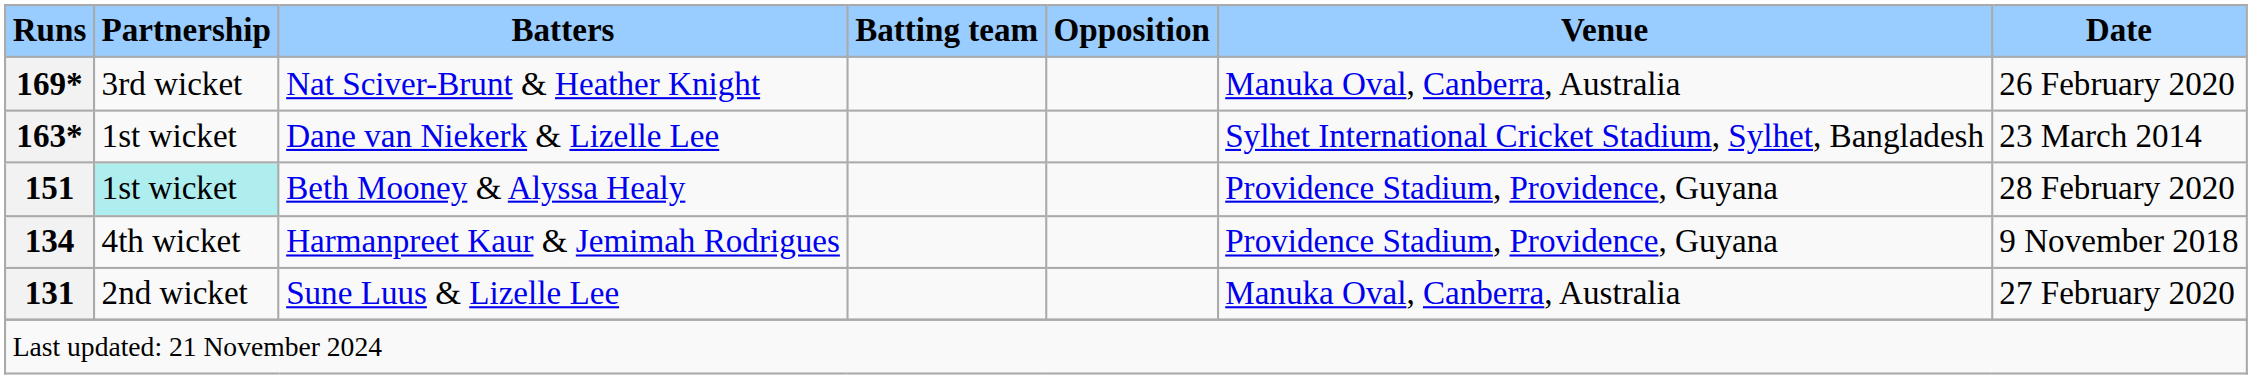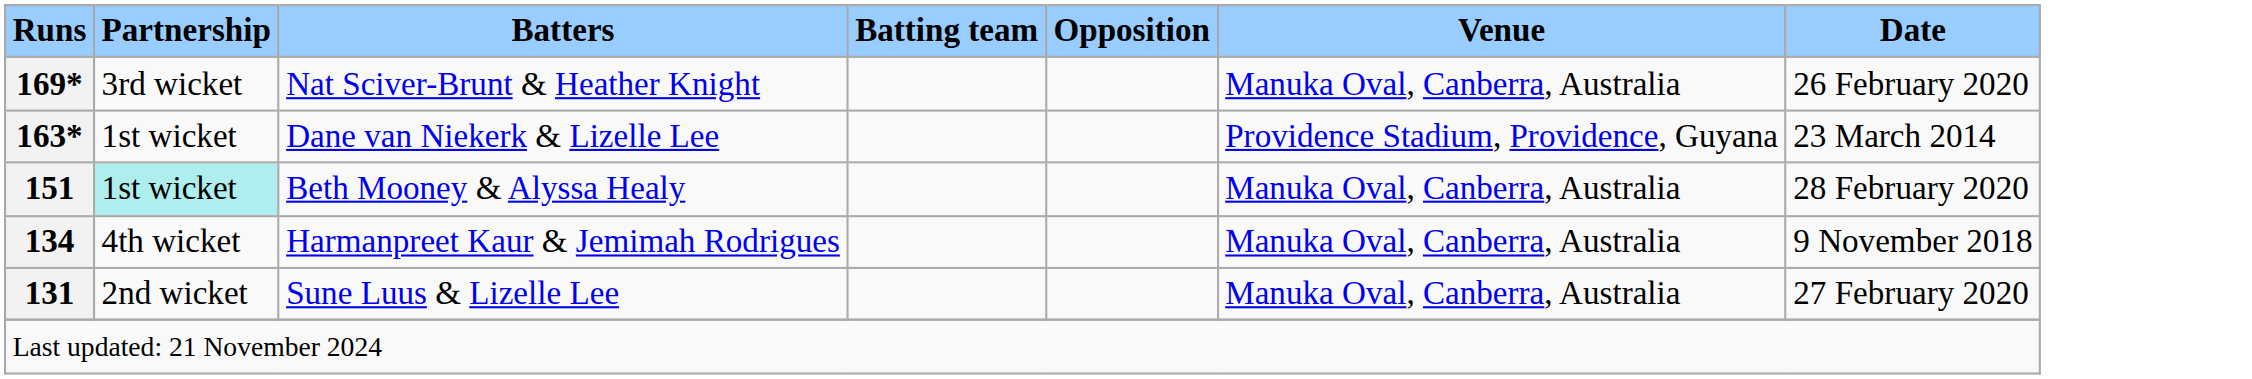 <table class="wikitable sortable">
 <tr style="background:#9cf;">
 <th scope="col" style="background:#9cf;">Runs</th>
 <th scope="col" style="background:#9cf;">Partnership</th>
 <th scope="col" style="background:#9cf;">Batters</th>
 <th scope="col" style="background:#9cf;">Batting team</th>
 <th scope="col" style="background:#9cf;">Opposition</th>
 <th scope="col" style="background:#9cf;">Venue</th>
 <th scope="col" style="background:#9cf;">Date</th>
 </tr>
 <tr>
 <th>169*</th>
 <td>3rd wicket</td>
 <td><a href='#'>Nat Sciver-Brunt</a> & <a href='#'>Heather Knight</a></td>
 <td></td>
 <td></td>
 <td><a href='#'>Manuka Oval</a>, <a href='#'>Canberra</a>, Australia</td>
 <td>26 February 2020</td>
 </tr>
 <tr>
 <th>163*</th>
 <td>1st wicket</td>
 <td><a href='#'>Dane van Niekerk</a> & <a href='#'>Lizelle Lee</a></td>
 <td></td>
 <td></td>
-<td><a href='#'>Sylhet International Cricket Stadium</a>, <a href='#'>Sylhet</a>, Bangladesh</td>
+<td><a href='#'>Providence Stadium</a>, <a href='#'>Providence</a>, Guyana</td>
 <td>23 March 2014</td>
 </tr>
 <tr>
 <th>151</th>
 <td style="background: paleturquoise;">1st wicket</td>
 <td><a href='#'>Beth Mooney</a> & <a href='#'>Alyssa Healy</a></td>
 <td></td>
 <td></td>
-<td><a href='#'>Providence Stadium</a>, <a href='#'>Providence</a>, Guyana</td>
+<td><a href='#'>Manuka Oval</a>, <a href='#'>Canberra</a>, Australia</td>
 <td>28 February 2020</td>
 </tr>
 <tr>
 <th>134</th>
 <td>4th wicket</td>
 <td><a href='#'>Harmanpreet Kaur</a> & <a href='#'>Jemimah Rodrigues</a></td>
 <td></td>
 <td></td>
-<td><a href='#'>Providence Stadium</a>, <a href='#'>Providence</a>, Guyana</td>
+<td><a href='#'>Manuka Oval</a>, <a href='#'>Canberra</a>, Australia</td>
 <td>9 November 2018</td>
 </tr>
 <tr>
 <th>131</th>
 <td>2nd wicket</td>
 <td><a href='#'>Sune Luus</a> & <a href='#'>Lizelle Lee</a></td>
 <td></td>
 <td></td>
 <td><a href='#'>Manuka Oval</a>, <a href='#'>Canberra</a>, Australia</td>
 <td>27 February 2020</td>
 </tr>
 <tr>
 </tr>
 <tr class="sortbottom">
 <td scope="row" colspan=8><small>Last updated: 21 November 2024</small></td>
 </tr>
 </table>
